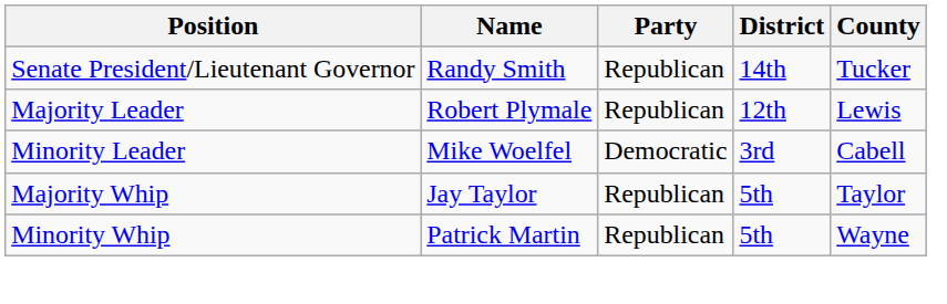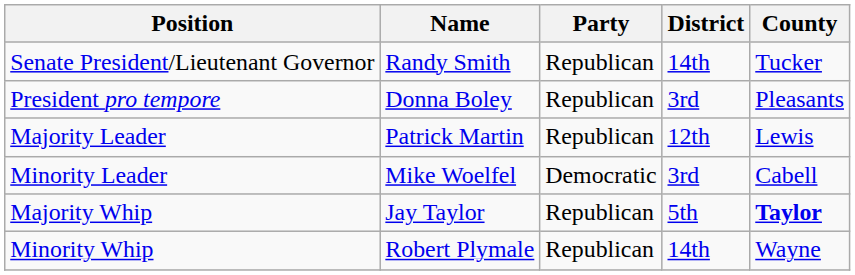 <table class="wikitable">
 <tr>
 <th>Position</th>
 <th>Name</th>
 <th>Party</th>
 <th>District</th>
 <th>County</th>
 </tr>
 <tr>
 <td><a href='#'>Senate President</a>/Lieutenant Governor</td>
 <td><a href='#'>Randy Smith</a></td>
 <td>Republican</td>
 <td><a href='#'>14th</a></td>
 <td><a href='#'>Tucker</a></td>
 </tr>
 <tr>
+<td><a href='#'>President <em>pro tempore</em></a></td>
+<td><a href='#'>Donna Boley</a></td>
+<td>Republican</td>
+<td><a href='#'>3rd</a></td>
+<td><a href='#'>Pleasants</a></td>
+</tr>
+<tr>
 <td><a href='#'>Majority Leader</a></td>
-<td><a href='#'>Robert Plymale</a></td>
+<td><a href='#'>Patrick Martin</a></td>
 <td>Republican</td>
 <td><a href='#'>12th</a></td>
 <td><a href='#'>Lewis</a></td>
 </tr>
 <tr>
 <td><a href='#'>Minority Leader</a></td>
 <td><a href='#'>Mike Woelfel</a></td>
 <td>Democratic</td>
 <td><a href='#'>3rd</a></td>
 <td><a href='#'>Cabell</a></td>
 </tr>
 <tr>
 <td><a href='#'>Majority Whip</a></td>
 <td><a href='#'>Jay Taylor</a></td>
 <td>Republican</td>
 <td><a href='#'>5th</a></td>
-<td><a href='#'>Taylor</a></td>
+<td><strong><a href='#'>Taylor</a></strong></td>
 </tr>
 <tr>
 <td><a href='#'>Minority Whip</a></td>
-<td><a href='#'>Patrick Martin</a></td>
+<td><a href='#'>Robert Plymale</a></td>
 <td>Republican</td>
-<td><a href='#'>5th</a></td>
+<td><a href='#'>14th</a></td>
 <td><a href='#'>Wayne</a></td>
 </tr>
 </table>
